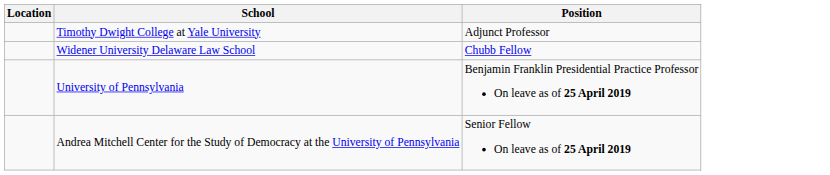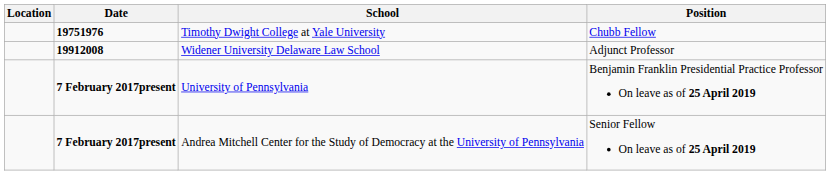 <table class="wikitable">
 <tr>
 <th>Location</th>
+<th>Date</th>
 <th>School</th>
 <th>Position</th>
 </tr>
 <tr>
 <td></td>
+<td><strong>19751976</strong></td>
 <td><a href='#'>Timothy Dwight College</a> at <a href='#'>Yale University</a></td>
+<td><a href='#'>Chubb Fellow</a></td>
+</tr>
+<tr>
+<td></td>
+<td><strong>19912008</strong></td>
+<td><a href='#'>Widener University Delaware Law School</a></td>
 <td>Adjunct Professor</td>
 </tr>
 <tr>
 <td></td>
-<td><a href='#'>Widener University Delaware Law School</a></td>
-<td><a href='#'>Chubb Fellow</a></td>
-</tr>
-<tr>
-<td></td>
+<td><strong>7 February 2017present</strong></td>
 <td><a href='#'>University of Pennsylvania</a></td>
 <td>Benjamin Franklin Presidential Practice Professor <br><ul><li>On leave as of <strong>25 April 2019</strong></li></ul></td>
 </tr>
 <tr>
 <td></td>
+<td><strong>7 February 2017present</strong></td>
 <td>Andrea Mitchell Center for the Study of Democracy at the <a href='#'>University of Pennsylvania</a></td>
 <td>Senior Fellow<br><ul><li>On leave as of <strong>25 April 2019</strong></li></ul></td>
 </tr>
 </table>
